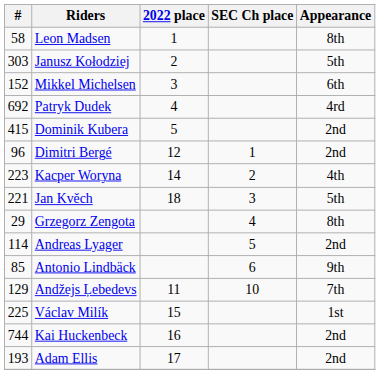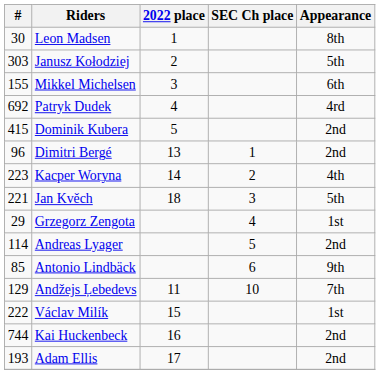 <table class="wikitable" style="text-align: center; font-size: 95%">
 <tr>
 <th>#</th>
 <th>Riders</th>
 <th><a href='#'>2022</a> place</th>
 <th>SEC Ch place</th>
 <th>Appearance</th>
 </tr>
 <tr>
-<td>58</td>
+<td>30</td>
 <td align=left> <a href='#'>Leon Madsen</a></td>
 <td>1</td>
 <td></td>
 <td>8th</td>
 </tr>
 <tr>
 <td>303</td>
 <td align=left> <a href='#'>Janusz Kołodziej</a></td>
 <td>2</td>
 <td></td>
 <td>5th</td>
 </tr>
 <tr>
-<td>152</td>
+<td>155</td>
 <td align=left> <a href='#'>Mikkel Michelsen</a></td>
 <td>3</td>
 <td></td>
 <td>6th</td>
 </tr>
 <tr>
 <td>692</td>
 <td align=left> <a href='#'>Patryk Dudek</a></td>
 <td>4</td>
 <td></td>
 <td>4rd</td>
 </tr>
 <tr>
 <td>415</td>
 <td align=left> <a href='#'>Dominik Kubera</a></td>
 <td>5</td>
 <td></td>
 <td>2nd</td>
 </tr>
 <tr>
 <td>96</td>
 <td align=left> <a href='#'>Dimitri Bergé</a></td>
-<td>12</td>
+<td>13</td>
 <td>1</td>
 <td>2nd</td>
 </tr>
 <tr>
 <td>223</td>
 <td align=left> <a href='#'>Kacper Woryna</a></td>
 <td>14</td>
 <td>2</td>
 <td>4th</td>
 </tr>
 <tr>
 <td>221</td>
 <td align=left> <a href='#'>Jan Kvěch</a></td>
 <td>18</td>
 <td>3</td>
 <td>5th</td>
 </tr>
 <tr>
 <td>29</td>
 <td align=left> <a href='#'>Grzegorz Zengota</a></td>
 <td></td>
 <td>4</td>
-<td>8th</td>
+<td>1st</td>
 </tr>
 <tr>
 <td>114</td>
 <td align=left> <a href='#'>Andreas Lyager</a></td>
 <td></td>
 <td>5</td>
 <td>2nd</td>
 </tr>
 <tr>
 <td>85</td>
 <td align=left> <a href='#'>Antonio Lindbäck</a></td>
 <td></td>
 <td>6</td>
 <td>9th</td>
 </tr>
 <tr>
 <td>129</td>
 <td align=left> <a href='#'>Andžejs Ļebedevs</a></td>
 <td>11</td>
 <td>10</td>
 <td>7th</td>
 </tr>
 <tr>
-<td>225</td>
+<td>222</td>
 <td align=left> <a href='#'>Václav Milík</a></td>
 <td>15</td>
 <td></td>
 <td>1st</td>
 </tr>
 <tr>
 <td>744</td>
 <td align=left> <a href='#'>Kai Huckenbeck</a></td>
 <td>16</td>
 <td></td>
 <td>2nd</td>
 </tr>
 <tr>
 <td>193</td>
 <td align=left> <a href='#'>Adam Ellis</a></td>
 <td>17</td>
 <td></td>
 <td>2nd</td>
 </tr>
 <tr>
 </tr>
 </table>
